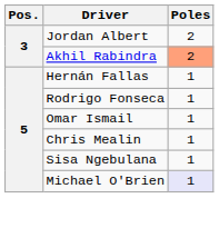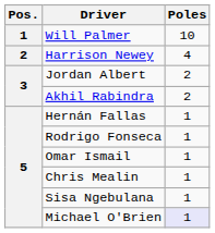 <table class="wikitable" style="font-size:85%; text-align:center">
 <tr>
 <th>Pos.</th>
 <th>Driver</th>
 <th>Poles</th>
+</tr>
+<tr>
+<th>1</th>
+<td align=left> <a href='#'>Will Palmer</a></td>
+<td>10</td>
+</tr>
+<tr>
+<th>2</th>
+<td align=left> <a href='#'>Harrison Newey</a></td>
+<td>4</td>
 </tr>
 <tr>
 <th rowspan=2>3</th>
 <td align=left> Jordan Albert</td>
 <td>2</td>
 </tr>
 <tr>
 <td align=left> <a href='#'>Akhil Rabindra</a></td>
-<td style="background: lightsalmon;">2</td>
+<td>2</td>
 </tr>
 <tr>
 <th rowspan=6>5</th>
 <td align=left> Hernán Fallas</td>
 <td>1</td>
 </tr>
 <tr>
 <td align=left> Rodrigo Fonseca</td>
 <td>1</td>
 </tr>
 <tr>
 <td align=left> Omar Ismail</td>
 <td>1</td>
 </tr>
 <tr>
 <td align=left> Chris Mealin</td>
 <td>1</td>
 </tr>
 <tr>
 <td align=left> Sisa Ngebulana</td>
 <td>1</td>
 </tr>
 <tr>
 <td align=left> Michael O'Brien</td>
 <td style="background: lavender;">1</td>
 </tr>
 </table>
